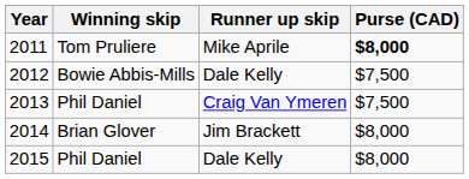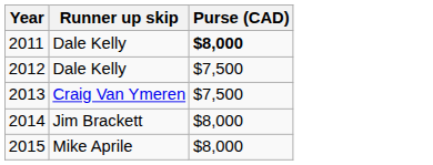 <table class="wikitable">
 <tr>
 <th>Year</th>
-<th>Winning skip</th>
 <th>Runner up skip</th>
 <th>Purse (CAD)</th>
 </tr>
 <tr>
 <td>2011</td>
-<td> Tom Pruliere</td>
-<td> Mike Aprile</td>
+<td> Dale Kelly</td>
 <td><strong>$8,000</strong></td>
 </tr>
 <tr>
 <td>2012</td>
-<td> Bowie Abbis-Mills</td>
 <td> Dale Kelly</td>
 <td>$7,500</td>
 </tr>
 <tr>
 <td>2013</td>
-<td> Phil Daniel</td>
 <td> <a href='#'>Craig Van Ymeren</a></td>
 <td>$7,500</td>
 </tr>
 <tr>
 <td>2014</td>
-<td> Brian Glover</td>
 <td> Jim Brackett</td>
 <td>$8,000</td>
 </tr>
 <tr>
 <td>2015</td>
-<td> Phil Daniel</td>
-<td> Dale Kelly</td>
+<td> Mike Aprile</td>
 <td>$8,000</td>
 </tr>
 </table>
